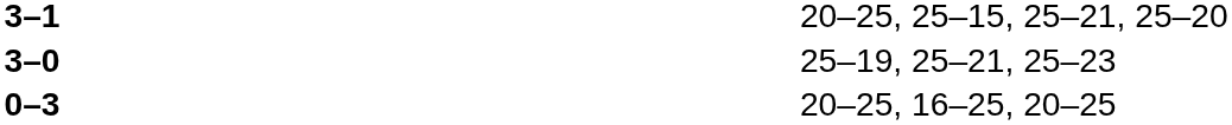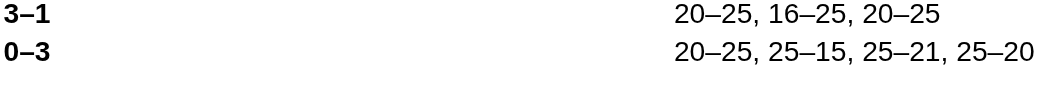 <table width=100% cellspacing=1>
 <tr>
 <th width=20%></th>
 <th width=12%></th>
 <th width=20%></th>
 <th width=33%></th>
 <td></td>
 </tr>
 <tr style=font-size:90%>
 <td align=right><strong></strong></td>
 <td align=center><strong>3–1</strong></td>
 <td></td>
-<td>20–25, 25–15, 25–21, 25–20</td>
-<td></td>
-</tr>
-<tr style=font-size:90%>
-<td align=right><strong></strong></td>
-<td align=center><strong>3–0</strong></td>
-<td></td>
-<td>25–19, 25–21, 25–23</td>
+<td>20–25, 16–25, 20–25</td>
 <td></td>
 </tr>
 <tr style=font-size:90%>
 <td align=right></td>
 <td align=center><strong>0–3</strong></td>
 <td><strong></strong></td>
-<td>20–25, 16–25, 20–25</td>
+<td>20–25, 25–15, 25–21, 25–20</td>
 </tr>
 </table>
